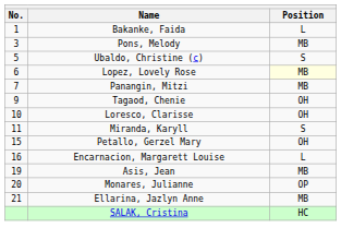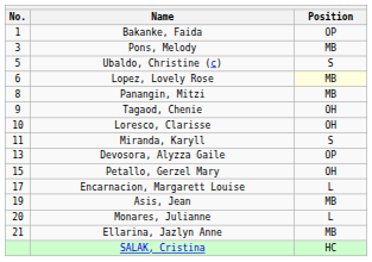 <table class="wikitable mw-collapsible mw-collapsed" style="text-align:center; width:500px; border:none">
 <tr>
 <th style="text-align:center" colspan="3"></th>
 </tr>
 <tr>
 <th style="width:7%">No.</th>
 <th>Name</th>
 <th style="width:20%">Position</th>
 </tr>
 <tr>
 <td>1</td>
 <td>Bakanke, Faida</td>
-<td>L</td>
+<td>OP</td>
 </tr>
 <tr>
 <td>3</td>
 <td>Pons, Melody</td>
 <td>MB</td>
 </tr>
 <tr>
 <td>5</td>
 <td>Ubaldo, Christine (<a href='#'>c</a>)</td>
 <td>S</td>
 </tr>
 <tr>
 <td>6</td>
 <td>Lopez, Lovely Rose</td>
 <td style="background: lightyellow;">MB</td>
 </tr>
 <tr>
-<td>7</td>
+<td>8</td>
 <td>Panangin, Mitzi</td>
 <td>MB</td>
 </tr>
 <tr>
 <td>9</td>
 <td>Tagaod, Chenie</td>
 <td>OH</td>
 </tr>
 <tr>
 <td>10</td>
 <td>Loresco, Clarisse</td>
 <td>OH</td>
 </tr>
 <tr>
 <td>11</td>
 <td>Miranda, Karyll</td>
 <td>S</td>
 </tr>
 <tr>
+<td>13</td>
+<td>Devosora, Alyzza Gaile</td>
+<td>OP</td>
+</tr>
+<tr>
 <td>15</td>
 <td>Petallo, Gerzel Mary</td>
 <td>OH</td>
 </tr>
 <tr>
-<td>16</td>
+<td>17</td>
 <td>Encarnacion, Margarett Louise</td>
 <td>L</td>
 </tr>
 <tr>
 <td>19</td>
 <td>Asis, Jean</td>
 <td>MB</td>
 </tr>
 <tr>
 <td>20</td>
 <td>Monares, Julianne</td>
-<td>OP</td>
+<td>L</td>
 </tr>
 <tr>
 <td>21</td>
 <td>Ellarina, Jazlyn Anne</td>
 <td>MB</td>
 </tr>
 <tr bgcolor=#CCFFCC>
 <td></td>
 <td><a href='#'>SALAK, Cristina</a></td>
 <td>HC</td>
 </tr>
 </table>
